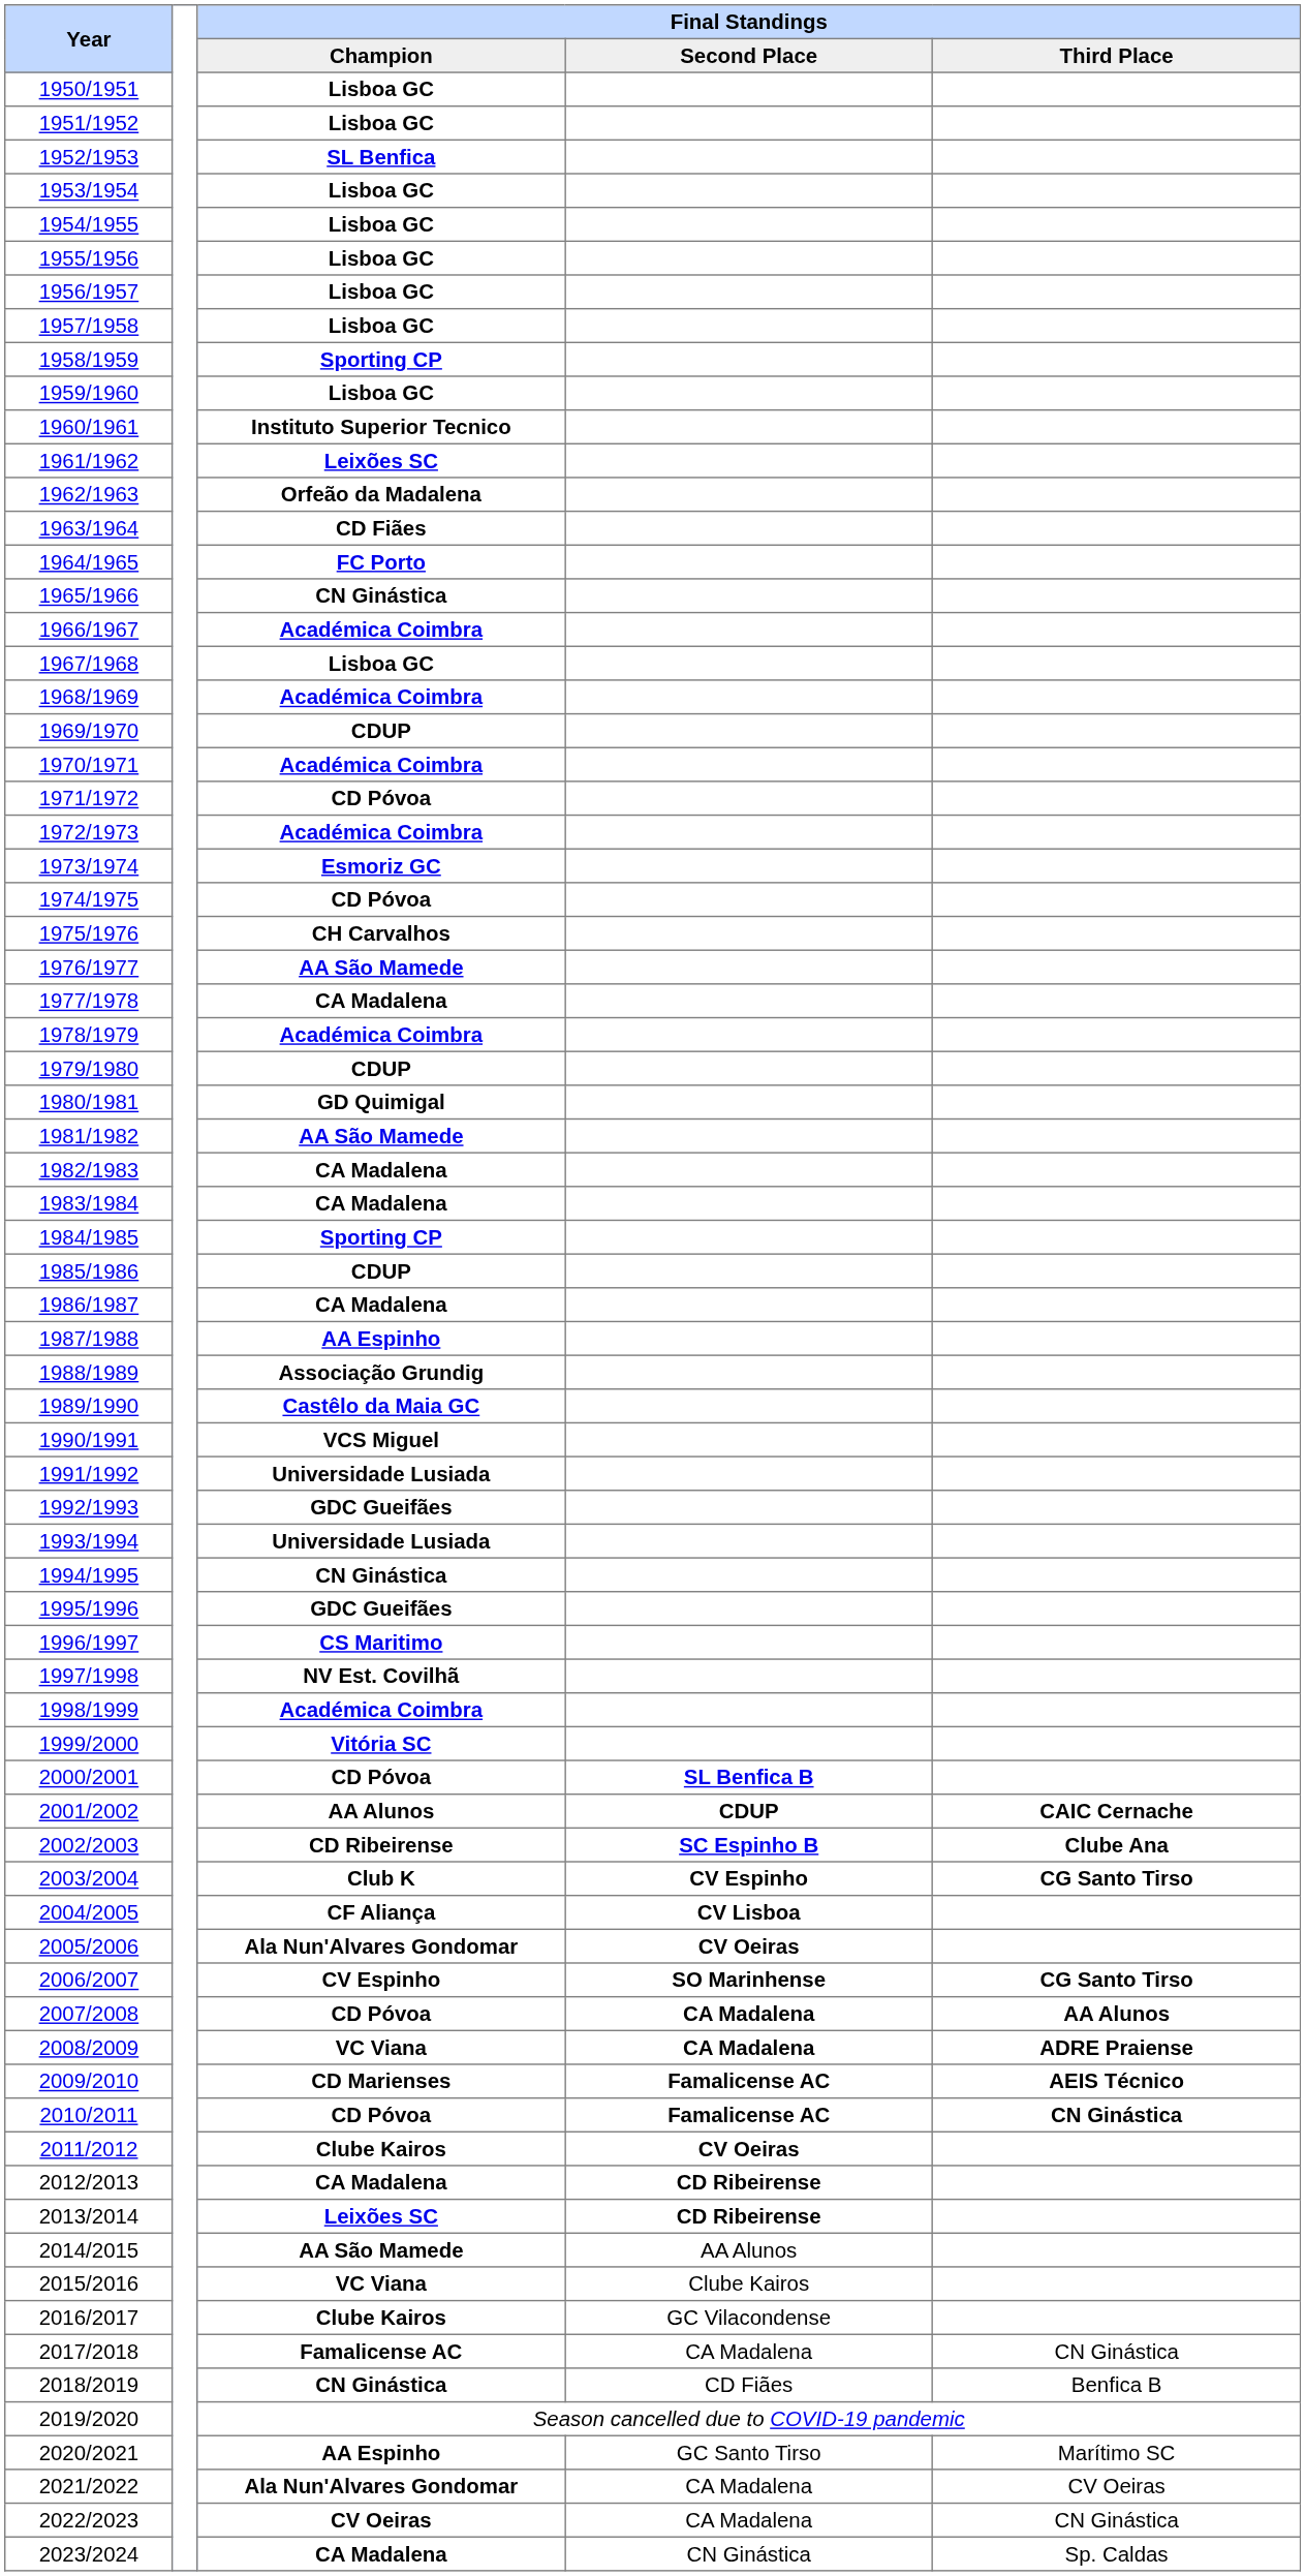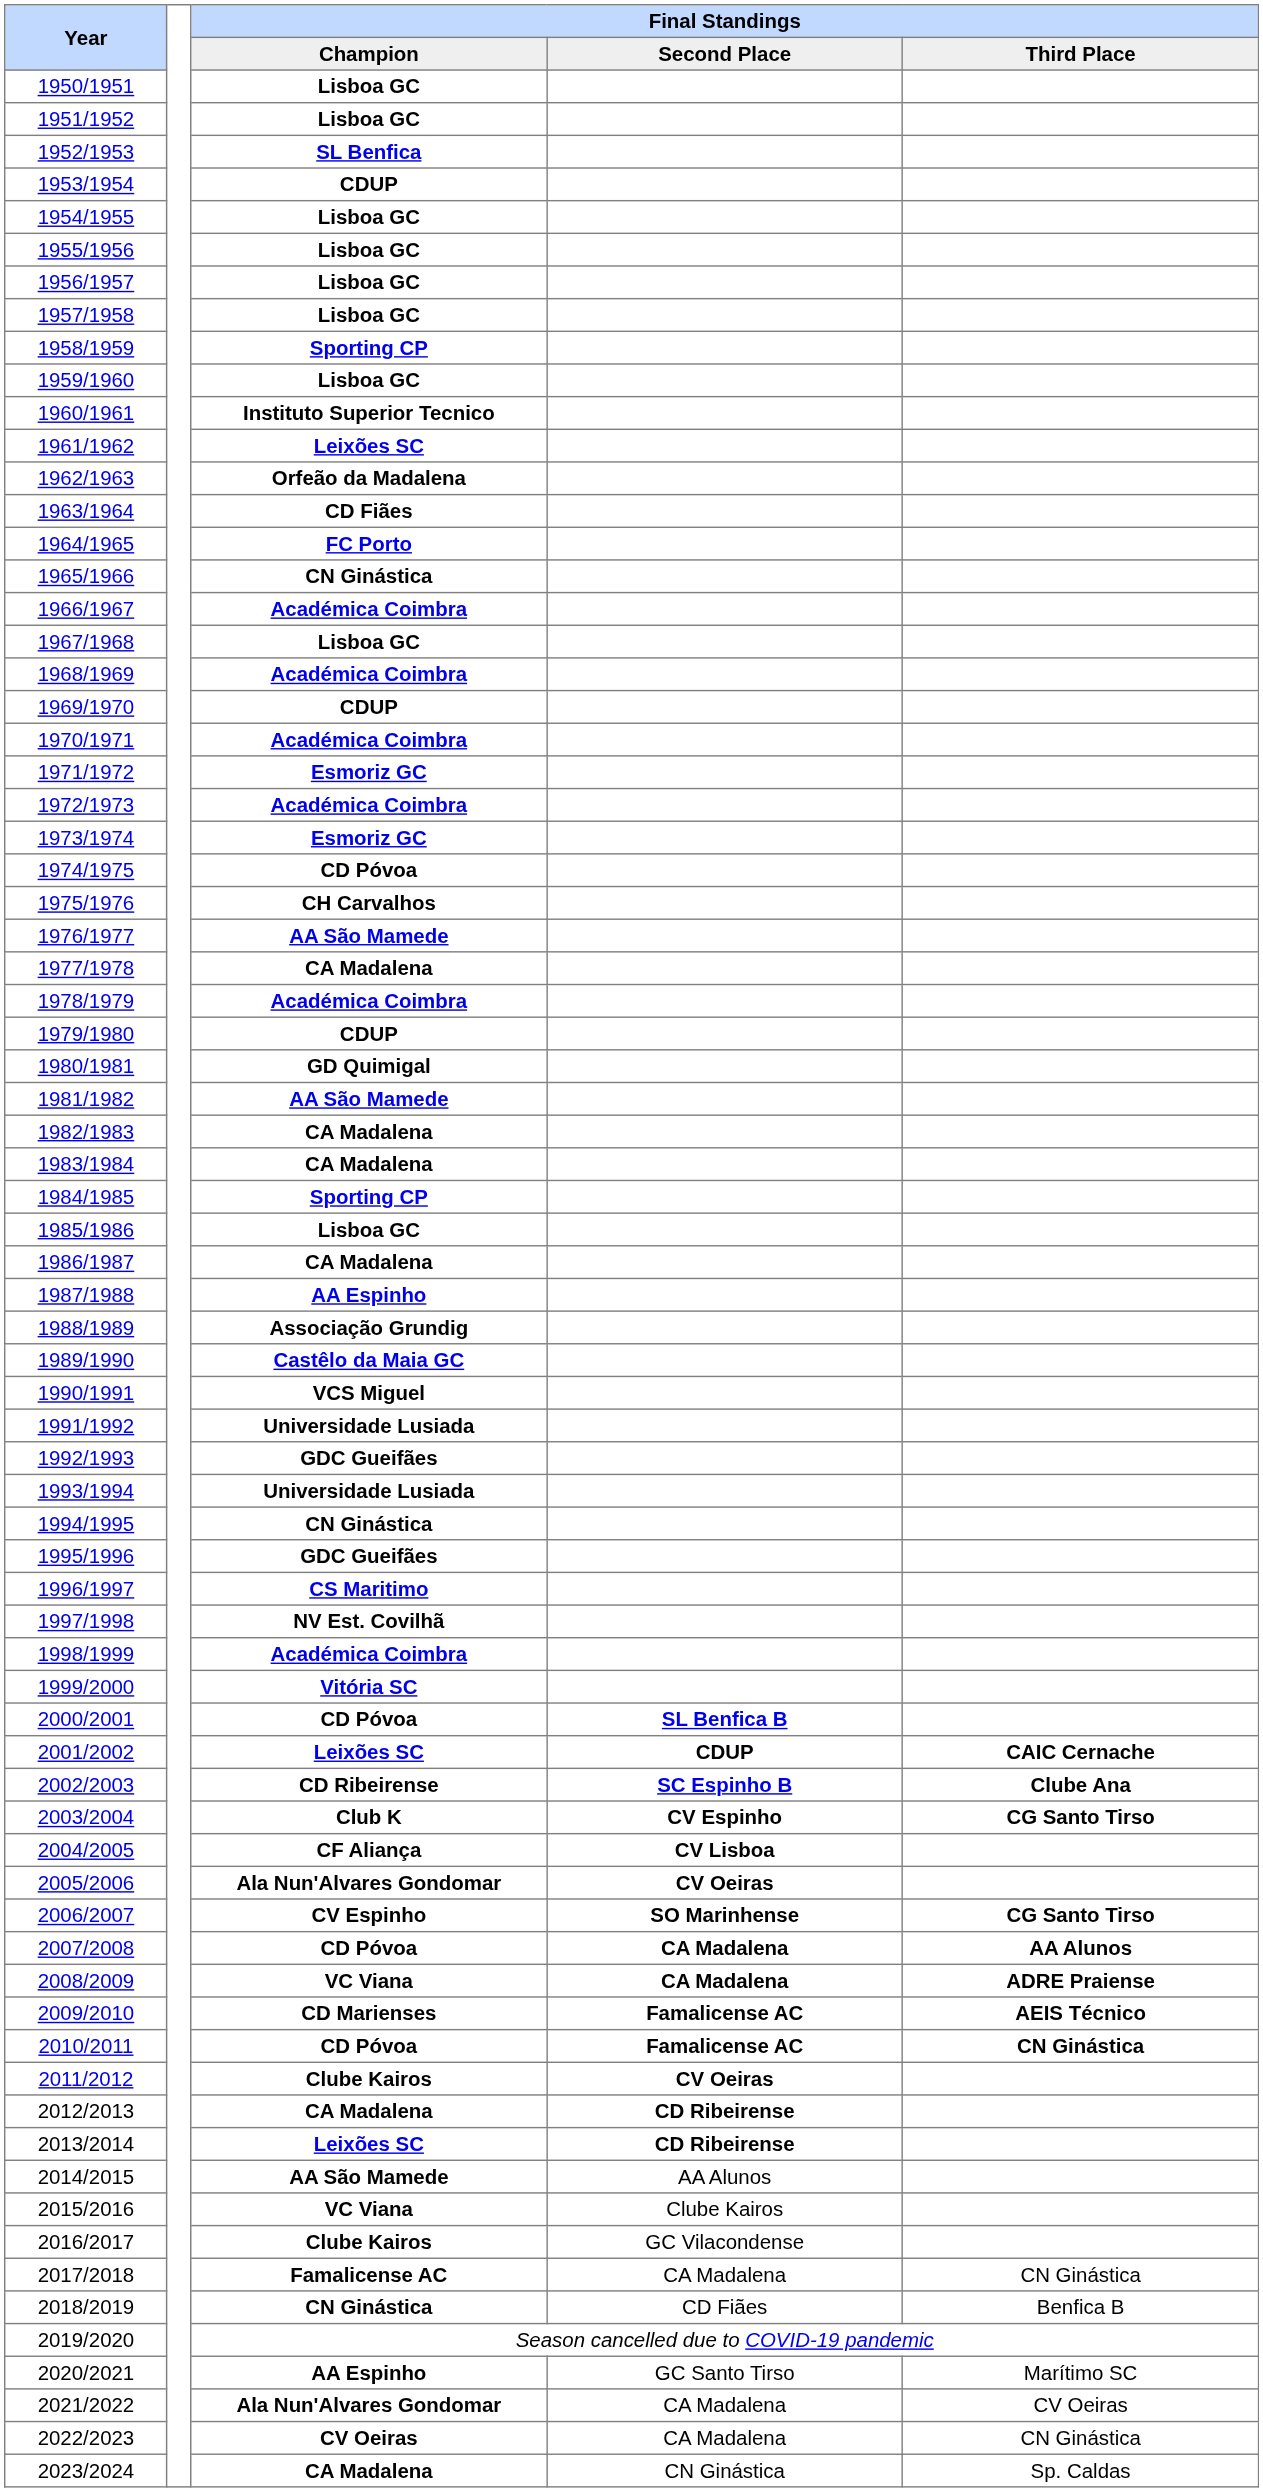 <table border=1 style="border-collapse:collapse; font-size:90%;" cellpadding=3 cellspacing=0 width=100%>
 <tr style="background: #C1D8FF">
 <th rowspan=2 width=5%>Year</th>
 <td width=1% rowspan=95 style="background: #ffffff"></td>
 <th colspan=3>Final Standings</th>
 </tr>
 <tr style="background: #EFEFEF">
 <th width=15%>Champion</th>
 <th width=15%>Second Place</th>
 <th width=15%>Third Place</th>
 </tr>
 <tr align=center>
 <td><a href='#'>1950/1951</a></td>
 <td><strong>Lisboa GC</strong></td>
 <td></td>
 <td></td>
 </tr>
 <tr align=center>
 <td><a href='#'>1951/1952</a></td>
 <td><strong>Lisboa GC</strong></td>
 <td></td>
 <td></td>
 </tr>
 <tr align=center>
 <td><a href='#'>1952/1953</a></td>
 <td><strong><a href='#'>SL Benfica</a></strong></td>
 <td></td>
 <td></td>
 </tr>
 <tr align=center>
 <td><a href='#'>1953/1954</a></td>
-<td><strong>Lisboa GC</strong></td>
+<td><strong>CDUP</strong></td>
 <td></td>
 <td></td>
 </tr>
 <tr align=center>
 <td><a href='#'>1954/1955</a></td>
 <td><strong>Lisboa GC</strong></td>
 <td></td>
 <td></td>
 </tr>
 <tr align=center>
 <td><a href='#'>1955/1956</a></td>
 <td><strong>Lisboa GC</strong></td>
 <td></td>
 <td></td>
 </tr>
 <tr align=center>
 <td><a href='#'>1956/1957</a></td>
 <td><strong>Lisboa GC</strong></td>
 <td></td>
 <td></td>
 </tr>
 <tr align=center>
 <td><a href='#'>1957/1958</a></td>
 <td><strong>Lisboa GC</strong></td>
 <td></td>
 <td></td>
 </tr>
 <tr align=center>
 <td><a href='#'>1958/1959</a></td>
 <td><strong><a href='#'>Sporting CP</a></strong></td>
 <td></td>
 <td></td>
 </tr>
 <tr align=center>
 <td><a href='#'>1959/1960</a></td>
 <td><strong>Lisboa GC</strong></td>
 <td></td>
 <td></td>
 </tr>
 <tr align=center>
 <td><a href='#'>1960/1961</a></td>
 <td><strong>Instituto Superior Tecnico</strong></td>
 <td></td>
 <td></td>
 </tr>
 <tr align=center>
 <td><a href='#'>1961/1962</a></td>
 <td><strong><a href='#'>Leixões SC</a></strong></td>
 <td></td>
 <td></td>
 </tr>
 <tr align=center>
 <td><a href='#'>1962/1963</a></td>
 <td><strong>Orfeão da Madalena</strong></td>
 <td></td>
 <td></td>
 </tr>
 <tr align=center>
 <td><a href='#'>1963/1964</a></td>
 <td><strong>CD Fiães</strong></td>
 <td></td>
 <td></td>
 </tr>
 <tr align=center>
 <td><a href='#'>1964/1965</a></td>
 <td><strong><a href='#'>FC Porto</a></strong></td>
 <td></td>
 <td></td>
 </tr>
 <tr align=center>
 <td><a href='#'>1965/1966</a></td>
 <td><strong>CN Ginástica</strong></td>
 <td></td>
 <td></td>
 </tr>
 <tr align=center>
 <td><a href='#'>1966/1967</a></td>
 <td><strong><a href='#'>Académica Coimbra</a></strong></td>
 <td></td>
 <td></td>
 </tr>
 <tr align=center>
 <td><a href='#'>1967/1968</a></td>
 <td><strong>Lisboa GC</strong></td>
 <td></td>
 <td></td>
 </tr>
 <tr align=center>
 <td><a href='#'>1968/1969</a></td>
 <td><strong><a href='#'>Académica Coimbra</a></strong></td>
 <td></td>
 <td></td>
 </tr>
 <tr align=center>
 <td><a href='#'>1969/1970</a></td>
 <td><strong>CDUP</strong></td>
 <td></td>
 <td></td>
 </tr>
 <tr align=center>
 <td><a href='#'>1970/1971</a></td>
 <td><strong><a href='#'>Académica Coimbra</a></strong></td>
 <td></td>
 <td></td>
 </tr>
 <tr align=center>
 <td><a href='#'>1971/1972</a></td>
-<td><strong>CD Póvoa</strong></td>
+<td><strong><a href='#'>Esmoriz GC</a></strong></td>
 <td></td>
 <td></td>
 </tr>
 <tr align=center>
 <td><a href='#'>1972/1973</a></td>
 <td><strong><a href='#'>Académica Coimbra</a></strong></td>
 <td></td>
 <td></td>
 </tr>
 <tr align=center>
 <td><a href='#'>1973/1974</a></td>
 <td><strong><a href='#'>Esmoriz GC</a></strong></td>
 <td></td>
 <td></td>
 </tr>
 <tr align=center>
 <td><a href='#'>1974/1975</a></td>
 <td><strong>CD Póvoa</strong></td>
 <td></td>
 <td></td>
 </tr>
 <tr align=center>
 <td><a href='#'>1975/1976</a></td>
 <td><strong>CH Carvalhos</strong></td>
 <td></td>
 <td></td>
 </tr>
 <tr align=center>
 <td><a href='#'>1976/1977</a></td>
 <td><strong><a href='#'>AA São Mamede</a></strong></td>
 <td></td>
 <td></td>
 </tr>
 <tr align=center>
 <td><a href='#'>1977/1978</a></td>
 <td><strong>CA Madalena</strong></td>
 <td></td>
 <td></td>
 </tr>
 <tr align=center>
 <td><a href='#'>1978/1979</a></td>
 <td><strong><a href='#'>Académica Coimbra</a></strong></td>
 <td></td>
 <td></td>
 </tr>
 <tr align=center>
 <td><a href='#'>1979/1980</a></td>
 <td><strong>CDUP</strong></td>
 <td></td>
 <td></td>
 </tr>
 <tr align=center>
 <td><a href='#'>1980/1981</a></td>
 <td><strong>GD Quimigal</strong></td>
 <td></td>
 <td></td>
 </tr>
 <tr align=center>
 <td><a href='#'>1981/1982</a></td>
 <td><strong><a href='#'>AA São Mamede</a></strong></td>
 <td></td>
 <td></td>
 </tr>
 <tr align=center>
 <td><a href='#'>1982/1983</a></td>
 <td><strong>CA Madalena</strong></td>
 <td></td>
 <td></td>
 </tr>
 <tr align=center>
 <td><a href='#'>1983/1984</a></td>
 <td><strong>CA Madalena</strong></td>
 <td></td>
 <td></td>
 </tr>
 <tr align=center>
 <td><a href='#'>1984/1985</a></td>
 <td><strong><a href='#'>Sporting CP</a></strong></td>
 <td></td>
 <td></td>
 </tr>
 <tr align=center>
 <td><a href='#'>1985/1986</a></td>
-<td><strong>CDUP</strong></td>
+<td><strong>Lisboa GC</strong></td>
 <td></td>
 <td></td>
 </tr>
 <tr align=center>
 <td><a href='#'>1986/1987</a></td>
 <td><strong>CA Madalena</strong></td>
 <td></td>
 <td></td>
 </tr>
 <tr align=center>
 <td><a href='#'>1987/1988</a></td>
 <td><strong><a href='#'>AA Espinho</a></strong></td>
 <td></td>
 <td></td>
 </tr>
 <tr align=center>
 <td><a href='#'>1988/1989</a></td>
 <td><strong>Associação Grundig</strong></td>
 <td></td>
 <td></td>
 </tr>
 <tr align=center>
 <td><a href='#'>1989/1990</a></td>
 <td><strong><a href='#'>Castêlo da Maia GC</a></strong></td>
 <td></td>
 <td></td>
 </tr>
 <tr align=center>
 <td><a href='#'>1990/1991</a></td>
 <td><strong>VCS Miguel</strong></td>
 <td></td>
 <td></td>
 </tr>
 <tr align=center>
 <td><a href='#'>1991/1992</a></td>
 <td><strong>Universidade Lusiada</strong></td>
 <td></td>
 <td></td>
 </tr>
 <tr align=center>
 <td><a href='#'>1992/1993</a></td>
 <td><strong>GDC Gueifães</strong></td>
 <td></td>
 <td></td>
 </tr>
 <tr align=center>
 <td><a href='#'>1993/1994</a></td>
 <td><strong>Universidade Lusiada</strong></td>
 <td></td>
 <td></td>
 </tr>
 <tr align=center>
 <td><a href='#'>1994/1995</a></td>
 <td><strong>CN Ginástica</strong></td>
 <td></td>
 <td></td>
 </tr>
 <tr align=center>
 <td><a href='#'>1995/1996</a></td>
 <td><strong>GDC Gueifães </strong></td>
 <td></td>
 <td></td>
 </tr>
 <tr align=center>
 <td><a href='#'>1996/1997</a></td>
 <td><strong><a href='#'>CS Maritimo</a></strong></td>
 <td></td>
 <td></td>
 </tr>
 <tr align=center>
 <td><a href='#'>1997/1998</a></td>
 <td><strong>NV Est. Covilhã</strong></td>
 <td></td>
 <td></td>
 </tr>
 <tr align=center>
 <td><a href='#'>1998/1999</a></td>
 <td><strong><a href='#'>Académica Coimbra</a></strong></td>
 <td></td>
 <td></td>
 </tr>
 <tr align=center>
 <td><a href='#'>1999/2000</a></td>
 <td><strong><a href='#'>Vitória SC</a></strong></td>
 <td></td>
 <td></td>
 </tr>
 <tr align=center>
 <td><a href='#'>2000/2001</a></td>
 <td><strong>CD Póvoa</strong></td>
 <td><strong><a href='#'>SL Benfica B</a></strong></td>
 <td></td>
 </tr>
 <tr align=center>
 <td><a href='#'>2001/2002</a></td>
-<td><strong>AA Alunos</strong></td>
+<td><strong><a href='#'>Leixões SC</a></strong></td>
 <td><strong>CDUP</strong></td>
 <td><strong>CAIC Cernache</strong></td>
 </tr>
 <tr align=center>
 <td><a href='#'>2002/2003</a></td>
 <td><strong>CD Ribeirense</strong></td>
 <td><strong><a href='#'>SC Espinho B</a></strong></td>
 <td><strong>Clube Ana</strong></td>
 </tr>
 <tr align=center>
 <td><a href='#'>2003/2004</a></td>
 <td><strong>Club K</strong></td>
 <td><strong>CV Espinho</strong></td>
 <td><strong>CG Santo Tirso</strong></td>
 </tr>
 <tr align=center>
 <td><a href='#'>2004/2005</a></td>
 <td><strong>CF Aliança</strong></td>
 <td><strong>CV Lisboa</strong></td>
 <td></td>
 </tr>
 <tr align=center>
 <td><a href='#'>2005/2006</a></td>
 <td><strong>Ala Nun'Alvares Gondomar</strong></td>
 <td><strong>CV Oeiras</strong></td>
 <td></td>
 </tr>
 <tr align=center>
 <td><a href='#'>2006/2007</a></td>
 <td><strong>CV Espinho</strong></td>
 <td><strong>SO Marinhense</strong></td>
 <td><strong>CG Santo Tirso</strong></td>
 </tr>
 <tr align=center>
 <td><a href='#'>2007/2008</a></td>
 <td><strong>CD Póvoa</strong></td>
 <td><strong>CA Madalena</strong></td>
 <td><strong>AA Alunos</strong></td>
 </tr>
 <tr align=center>
 <td><a href='#'>2008/2009</a></td>
 <td><strong>VC Viana</strong></td>
 <td><strong>CA Madalena</strong></td>
 <td><strong>ADRE Praiense</strong></td>
 </tr>
 <tr align=center>
 <td><a href='#'>2009/2010</a></td>
 <td><strong>CD Marienses</strong></td>
 <td><strong>Famalicense AC</strong></td>
 <td><strong>AEIS Técnico</strong></td>
 </tr>
 <tr align=center>
 <td><a href='#'>2010/2011</a></td>
 <td><strong>CD Póvoa </strong></td>
 <td><strong>Famalicense AC</strong></td>
 <td><strong>CN Ginástica</strong></td>
 </tr>
 <tr align=center>
 <td><a href='#'>2011/2012</a></td>
 <td><strong>Clube Kairos</strong></td>
 <td><strong>CV Oeiras</strong></td>
 <td></td>
 </tr>
 <tr align=center>
 <td>2012/2013</td>
 <td><strong>CA Madalena</strong></td>
 <td><strong>CD Ribeirense</strong></td>
 <td></td>
 </tr>
 <tr align=center>
 <td>2013/2014</td>
 <td><strong><a href='#'>Leixões SC</a></strong></td>
 <td><strong>CD Ribeirense</strong></td>
 <td></td>
 </tr>
 <tr align=center>
 <td>2014/2015</td>
 <td><strong>AA São Mamede</strong></td>
 <td>AA Alunos</td>
 <td></td>
 </tr>
 <tr align=center>
 <td>2015/2016</td>
 <td><strong>VC Viana</strong></td>
 <td>Clube Kairos</td>
 <td></td>
 </tr>
 <tr align=center>
 <td>2016/2017</td>
 <td><strong>Clube Kairos</strong></td>
 <td>GC Vilacondense</td>
 <td></td>
 </tr>
 <tr align=center>
 <td>2017/2018</td>
 <td><strong>Famalicense AC</strong></td>
 <td>CA Madalena</td>
 <td>CN Ginástica</td>
 </tr>
 <tr align=center>
 <td>2018/2019</td>
 <td><strong>CN Ginástica</strong></td>
 <td>CD Fiães</td>
 <td>Benfica B</td>
 </tr>
 <tr align=center>
 <td>2019/2020</td>
 <td colspan=3><em>Season cancelled due to <a href='#'>COVID-19 pandemic</a></em></td>
 </tr>
 <tr align=center>
 <td>2020/2021</td>
 <td><strong>AA Espinho</strong></td>
 <td>GC Santo Tirso</td>
 <td>Marítimo SC</td>
 </tr>
 <tr align=center>
 <td>2021/2022</td>
 <td><strong>Ala Nun'Alvares Gondomar</strong></td>
 <td>CA Madalena</td>
 <td>CV Oeiras</td>
 </tr>
 <tr align=center>
 <td>2022/2023</td>
 <td><strong>CV Oeiras</strong></td>
 <td>CA Madalena</td>
 <td>CN Ginástica</td>
 </tr>
 <tr align=center>
 <td>2023/2024</td>
 <td><strong>CA Madalena</strong></td>
 <td>CN Ginástica</td>
 <td>Sp. Caldas</td>
 </tr>
 </table>
